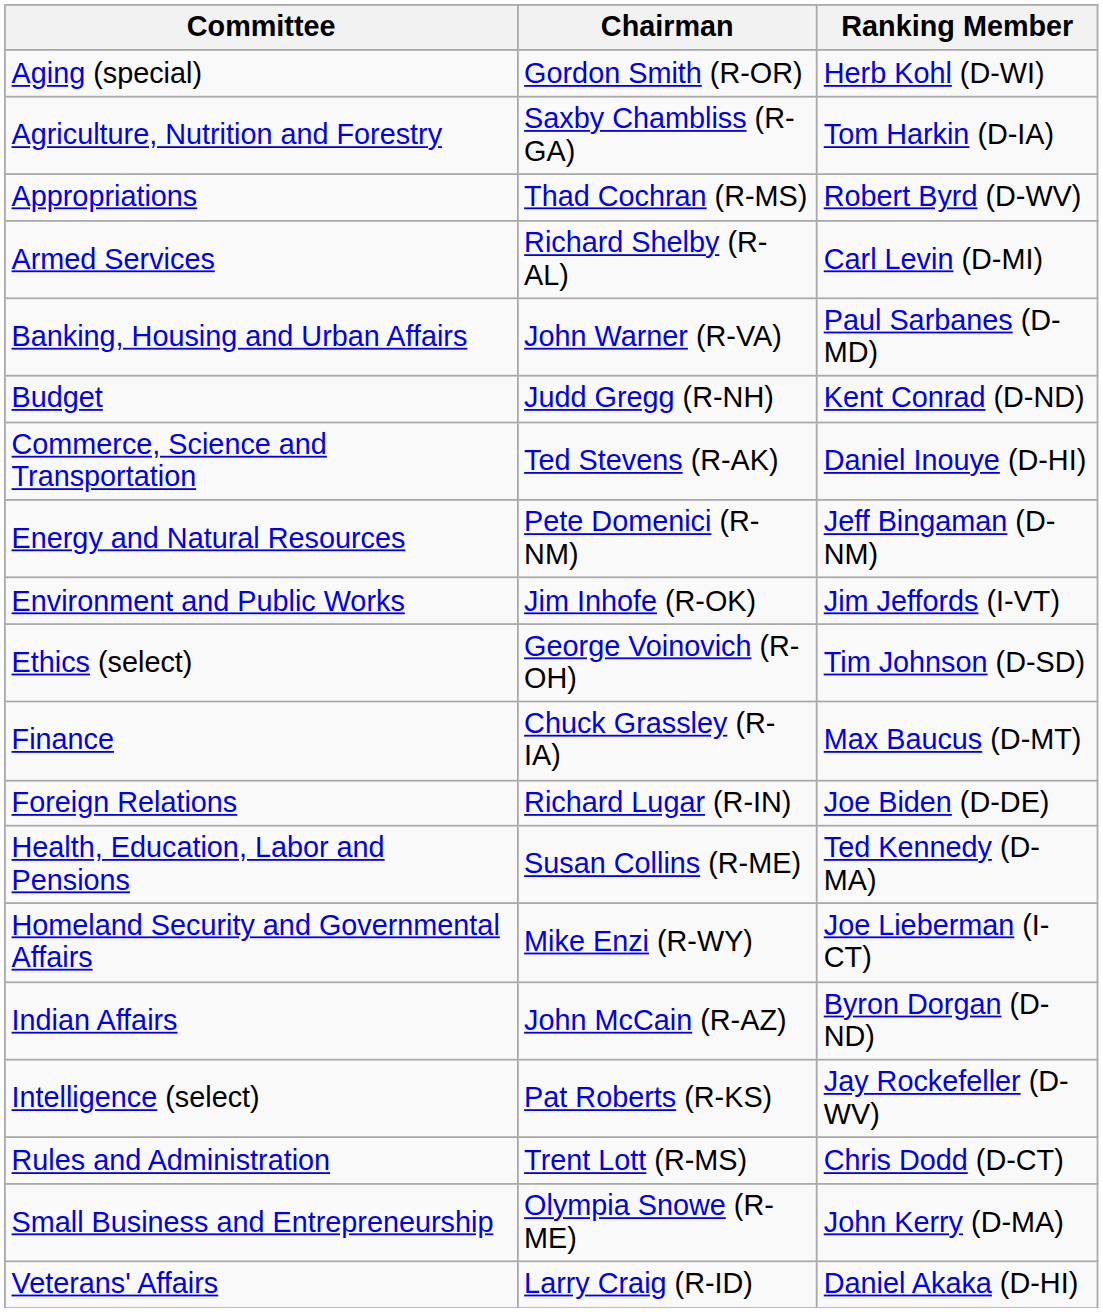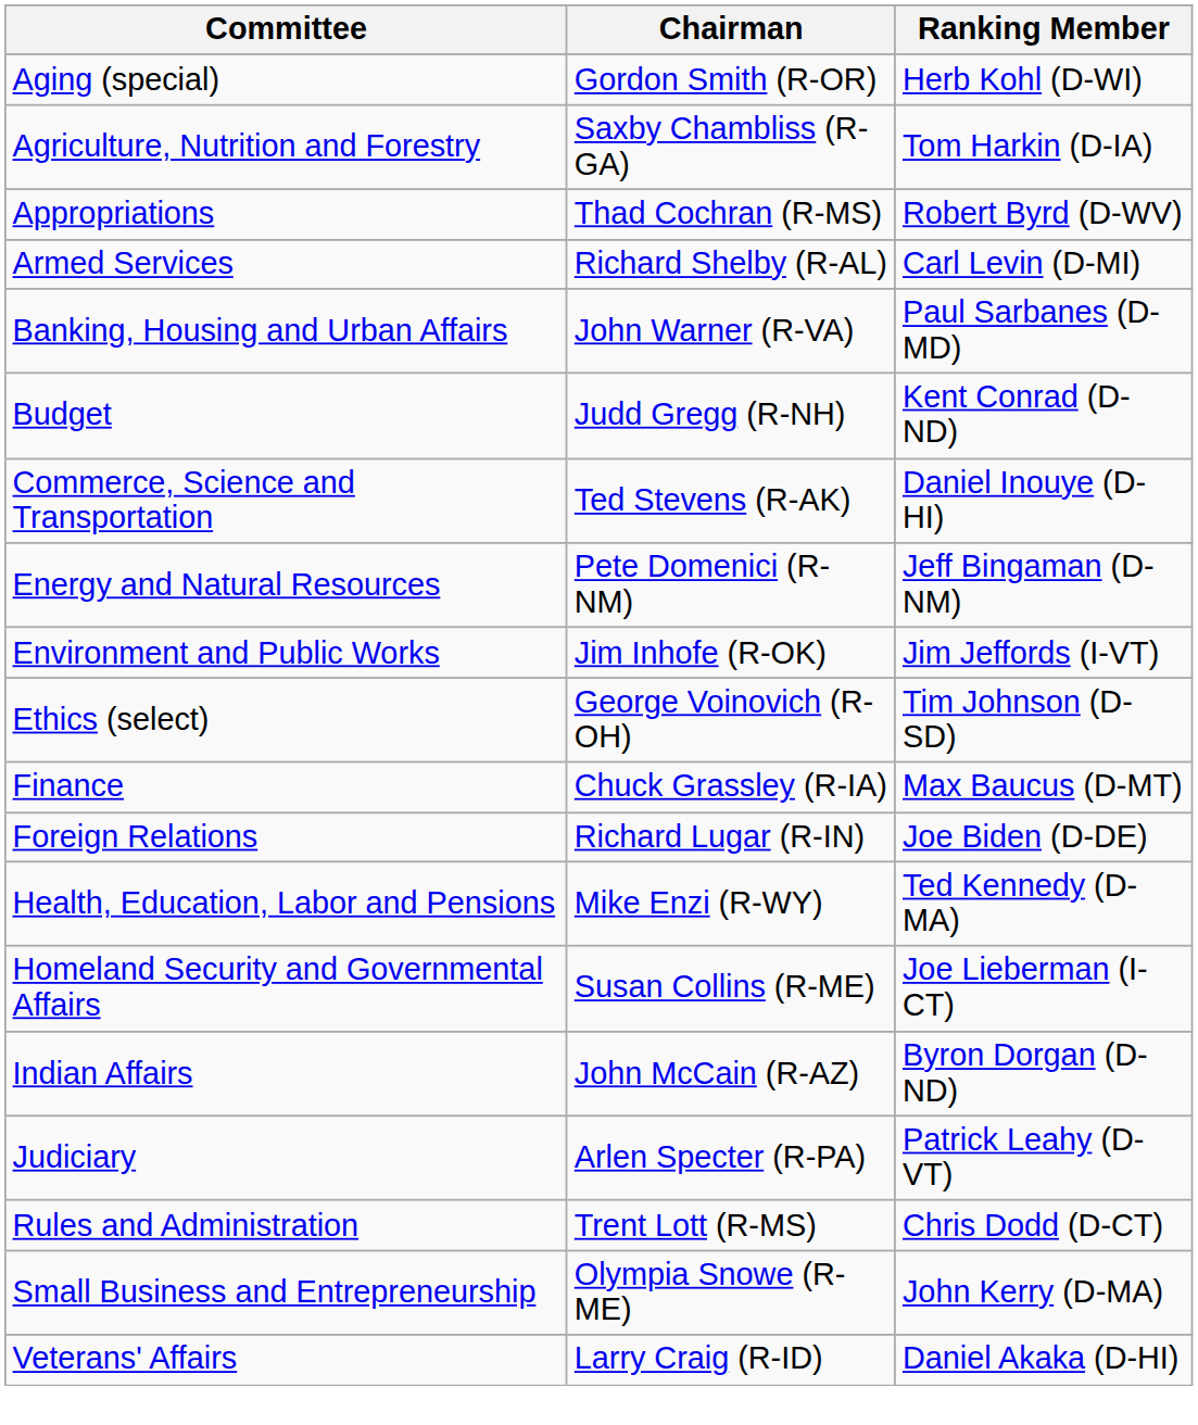 <table class="wikitable">
 <tr>
 <th>Committee</th>
 <th>Chairman</th>
 <th>Ranking Member</th>
 </tr>
 <tr>
 <td><a href='#'>Aging</a> (special)</td>
 <td><a href='#'>Gordon Smith</a> (R-OR)</td>
 <td><a href='#'>Herb Kohl</a> (D-WI)</td>
 </tr>
 <tr>
 <td><a href='#'>Agriculture, Nutrition and Forestry</a></td>
 <td><a href='#'>Saxby Chambliss</a> (R-GA)</td>
 <td><a href='#'>Tom Harkin</a> (D-IA)</td>
 </tr>
 <tr>
 <td><a href='#'>Appropriations</a></td>
 <td><a href='#'>Thad Cochran</a> (R-MS)</td>
 <td><a href='#'>Robert Byrd</a> (D-WV)</td>
 </tr>
 <tr>
 <td><a href='#'>Armed Services</a></td>
 <td><a href='#'>Richard Shelby</a> (R-AL)</td>
 <td><a href='#'>Carl Levin</a> (D-MI)</td>
 </tr>
 <tr>
 <td><a href='#'>Banking, Housing and Urban Affairs</a></td>
 <td><a href='#'>John Warner</a> (R-VA)</td>
 <td><a href='#'>Paul Sarbanes</a> (D-MD)</td>
 </tr>
 <tr>
 <td><a href='#'>Budget</a></td>
 <td><a href='#'>Judd Gregg</a> (R-NH)</td>
 <td><a href='#'>Kent Conrad</a> (D-ND)</td>
 </tr>
 <tr>
 <td><a href='#'>Commerce, Science and Transportation</a></td>
 <td><a href='#'>Ted Stevens</a> (R-AK)</td>
 <td><a href='#'>Daniel Inouye</a> (D-HI)</td>
 </tr>
 <tr>
 <td><a href='#'>Energy and Natural Resources</a></td>
 <td><a href='#'>Pete Domenici</a> (R-NM)</td>
 <td><a href='#'>Jeff Bingaman</a> (D-NM)</td>
 </tr>
 <tr>
 <td><a href='#'>Environment and Public Works</a></td>
 <td><a href='#'>Jim Inhofe</a> (R-OK)</td>
 <td><a href='#'>Jim Jeffords</a> (I-VT)</td>
 </tr>
 <tr>
 <td><a href='#'>Ethics</a> (select)</td>
 <td><a href='#'>George Voinovich</a> (R-OH)</td>
 <td><a href='#'>Tim Johnson</a> (D-SD)</td>
 </tr>
 <tr>
 <td><a href='#'>Finance</a></td>
 <td><a href='#'>Chuck Grassley</a> (R-IA)</td>
 <td><a href='#'>Max Baucus</a> (D-MT)</td>
 </tr>
 <tr>
 <td><a href='#'>Foreign Relations</a></td>
 <td><a href='#'>Richard Lugar</a> (R-IN)</td>
 <td><a href='#'>Joe Biden</a> (D-DE)</td>
 </tr>
 <tr>
 <td><a href='#'>Health, Education, Labor and Pensions</a></td>
-<td><a href='#'>Susan Collins</a> (R-ME)</td>
+<td><a href='#'>Mike Enzi</a> (R-WY)</td>
 <td><a href='#'>Ted Kennedy</a> (D-MA)</td>
 </tr>
 <tr>
 <td><a href='#'>Homeland Security and Governmental Affairs</a></td>
-<td><a href='#'>Mike Enzi</a> (R-WY)</td>
+<td><a href='#'>Susan Collins</a> (R-ME)</td>
 <td><a href='#'>Joe Lieberman</a> (I-CT)</td>
 </tr>
 <tr>
 <td><a href='#'>Indian Affairs</a></td>
 <td><a href='#'>John McCain</a> (R-AZ)</td>
 <td><a href='#'>Byron Dorgan</a> (D-ND)</td>
 </tr>
 <tr>
-<td><a href='#'>Intelligence</a> (select)</td>
-<td><a href='#'>Pat Roberts</a> (R-KS)</td>
-<td><a href='#'>Jay Rockefeller</a> (D-WV)</td>
+<td><a href='#'>Judiciary</a></td>
+<td><a href='#'>Arlen Specter</a> (R-PA)</td>
+<td><a href='#'>Patrick Leahy</a> (D-VT)</td>
 </tr>
 <tr>
 <td><a href='#'>Rules and Administration</a></td>
 <td><a href='#'>Trent Lott</a> (R-MS)</td>
 <td><a href='#'>Chris Dodd</a> (D-CT)</td>
 </tr>
 <tr>
 <td><a href='#'>Small Business and Entrepreneurship</a></td>
 <td><a href='#'>Olympia Snowe</a> (R-ME)</td>
 <td><a href='#'>John Kerry</a> (D-MA)</td>
 </tr>
 <tr>
 <td><a href='#'>Veterans' Affairs</a></td>
 <td><a href='#'>Larry Craig</a> (R-ID)</td>
 <td><a href='#'>Daniel Akaka</a> (D-HI)</td>
 </tr>
 </table>
